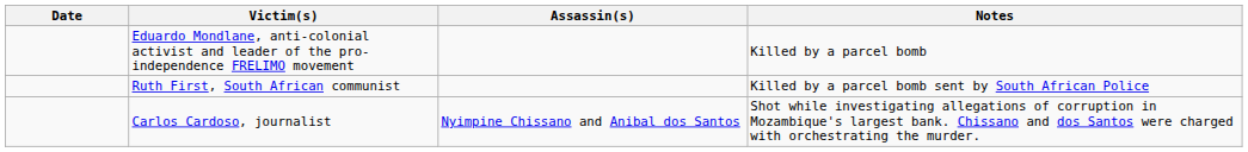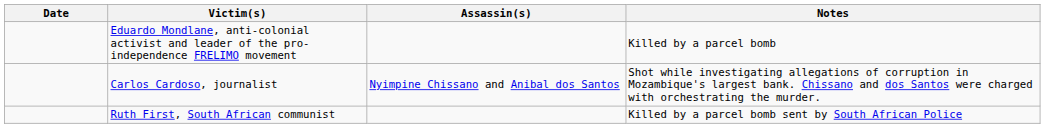 <table class="wikitable sortable" style="width:100%">
 <tr>
 <th style="width:10%">Date</th>
 <th style="width:25%">Victim(s)</th>
 <th style="width:25%">Assassin(s)</th>
 <th style="width:40%">Notes</th>
 </tr>
 <tr>
 <td></td>
 <td><a href='#'>Eduardo Mondlane</a>, anti-colonial activist and leader of the pro-independence <a href='#'>FRELIMO</a> movement</td>
 <td></td>
 <td>Killed by a parcel bomb</td>
 </tr>
 <tr>
 <td></td>
+<td><a href='#'>Carlos Cardoso</a>, journalist</td>
+<td><a href='#'>Nyimpine Chissano</a> and <a href='#'>Anibal dos Santos</a></td>
+<td>Shot while investigating allegations of corruption in Mozambique's largest bank. <a href='#'>Chissano</a> and <a href='#'>dos Santos</a> were charged with orchestrating the murder.</td>
+</tr>
+<tr>
+<td></td>
 <td><a href='#'>Ruth First</a>, <a href='#'>South African</a> communist</td>
 <td></td>
 <td>Killed by a parcel bomb sent by <a href='#'>South African Police</a></td>
 </tr>
-<tr>
-<td></td>
-<td><a href='#'>Carlos Cardoso</a>, journalist</td>
-<td><a href='#'>Nyimpine Chissano</a> and <a href='#'>Anibal dos Santos</a></td>
-<td>Shot while investigating allegations of corruption in Mozambique's largest bank. <a href='#'>Chissano</a> and <a href='#'>dos Santos</a> were charged with orchestrating the murder.</td>
-</tr>
 </table>
